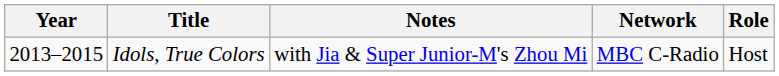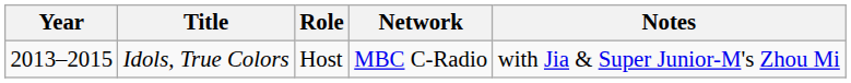 <table class="wikitable">
 <tr>
 <th scope="col">Year</th>
 <th scope="col">Title</th>
+<th scope="col">Role</th>
+<th>Network</th>
 <th scope="col">Notes</th>
-<th>Network</th>
-<th scope="col">Role</th>
 </tr>
 <tr>
 <td>2013–2015</td>
 <td><em>Idols, True Colors</em></td>
+<td>Host</td>
+<td><a href='#'>MBC</a> C-Radio</td>
 <td>with <a href='#'>Jia</a> & <a href='#'>Super Junior-M</a>'s <a href='#'>Zhou Mi</a></td>
-<td><a href='#'>MBC</a> C-Radio</td>
-<td>Host</td>
 </tr>
 </table>
